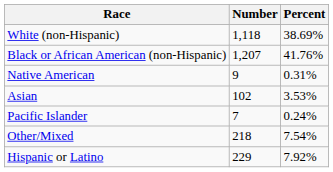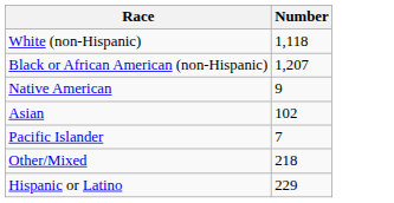 <table class="wikitable">
 <tr>
 <th>Race</th>
 <th>Number</th>
-<th>Percent</th>
 </tr>
 <tr>
 <td><a href='#'>White</a> (non-Hispanic)</td>
 <td>1,118</td>
-<td>38.69%</td>
 </tr>
 <tr>
 <td><a href='#'>Black or African American</a> (non-Hispanic)</td>
 <td>1,207</td>
-<td>41.76%</td>
 </tr>
 <tr>
 <td><a href='#'>Native American</a></td>
 <td>9</td>
-<td>0.31%</td>
 </tr>
 <tr>
 <td><a href='#'>Asian</a></td>
 <td>102</td>
-<td>3.53%</td>
 </tr>
 <tr>
 <td><a href='#'>Pacific Islander</a></td>
 <td>7</td>
-<td>0.24%</td>
 </tr>
 <tr>
 <td><a href='#'>Other/Mixed</a></td>
 <td>218</td>
-<td>7.54%</td>
 </tr>
 <tr>
 <td><a href='#'>Hispanic</a> or <a href='#'>Latino</a></td>
 <td>229</td>
-<td>7.92%</td>
 </tr>
 </table>
